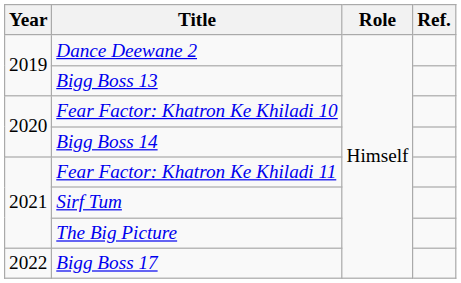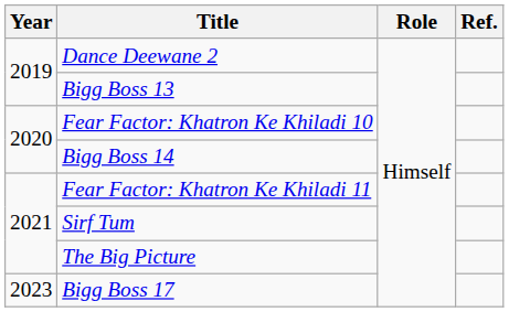 <table class="wikitable">
 <tr>
 <th>Year</th>
 <th>Title</th>
 <th>Role</th>
 <th>Ref.</th>
 </tr>
 <tr>
 <td rowspan="2">2019</td>
 <td><a href='#'><em>Dance Deewane 2</em></a></td>
 <td rowspan="8">Himself</td>
 <td></td>
 </tr>
 <tr>
 <td><a href='#'><em>Bigg Boss 13</em></a></td>
 <td></td>
 </tr>
 <tr>
 <td rowspan="2">2020</td>
 <td><em><a href='#'>Fear Factor: Khatron Ke Khiladi 10</a></em></td>
 <td></td>
 </tr>
 <tr>
 <td><em><a href='#'>Bigg Boss 14</a></em></td>
 <td></td>
 </tr>
 <tr>
 <td rowspan="3">2021</td>
 <td><em><a href='#'>Fear Factor: Khatron Ke Khiladi 11</a></em></td>
 <td></td>
 </tr>
 <tr>
 <td><em><a href='#'>Sirf Tum</a></em></td>
 <td></td>
 </tr>
 <tr>
 <td><em><a href='#'>The Big Picture</a></em></td>
 <td></td>
 </tr>
 <tr>
-<td>2022</td>
+<td>2023</td>
 <td><em><a href='#'>Bigg Boss 17</a></em></td>
 <td></td>
 </tr>
 </table>
